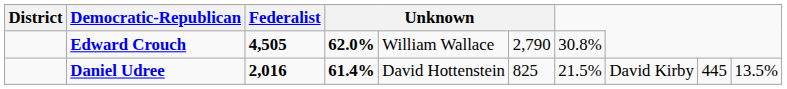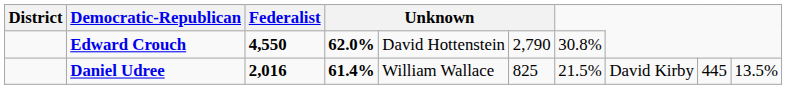 <table class=wikitable>
 <tr>
 <th>District</th>
 <th><a href='#'>Democratic-Republican</a></th>
 <th><a href='#'>Federalist</a></th>
 <th colspan="3">Unknown</th>
 </tr>
 <tr>
 <td></td>
 <td><strong><a href='#'>Edward Crouch</a></strong></td>
-<td><strong>4,505</strong></td>
+<td><strong>4,550</strong></td>
 <td><strong>62.0%</strong></td>
-<td>William Wallace</td>
+<td>David Hottenstein</td>
 <td>2,790</td>
 <td>30.8%</td>
 </tr>
 <tr>
 <td></td>
 <td><strong><a href='#'>Daniel Udree</a></strong></td>
 <td><strong>2,016</strong></td>
 <td><strong>61.4%</strong></td>
-<td>David Hottenstein</td>
+<td>William Wallace</td>
 <td>825</td>
 <td>21.5%</td>
 <td>David Kirby</td>
 <td>445</td>
 <td>13.5%</td>
 </tr>
 </table>
